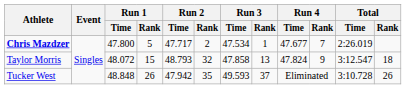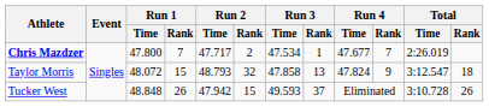 <table class=wikitable style=font-size:90%;text-align:center>
 <tr>
 <th rowspan=2>Athlete</th>
 <th rowspan=2>Event</th>
 <th colspan=2>Run 1</th>
 <th colspan=2>Run 2</th>
 <th colspan=2>Run 3</th>
 <th colspan=2>Run 4</th>
 <th colspan=2>Total</th>
 </tr>
 <tr style=font-size:95%>
 <th>Time</th>
 <th>Rank</th>
 <th>Time</th>
 <th>Rank</th>
 <th>Time</th>
 <th>Rank</th>
 <th>Time</th>
 <th>Rank</th>
 <th>Time</th>
 <th>Rank</th>
 </tr>
 <tr>
 <td align=left><strong><a href='#'>Chris Mazdzer</a></strong></td>
 <td style="text-align:left;" rowspan="3"><a href='#'>Singles</a></td>
 <td>47.800</td>
-<td>5</td>
+<td>7</td>
 <td>47.717</td>
 <td>2</td>
 <td>47.534</td>
 <td>1</td>
 <td>47.677</td>
 <td>7</td>
 <td>2:26.019</td>
 <td></td>
 </tr>
 <tr>
 <td align=left><a href='#'>Taylor Morris</a></td>
 <td>48.072</td>
 <td>15</td>
 <td>48.793</td>
 <td>32</td>
 <td>47.858</td>
 <td>13</td>
 <td>47.824</td>
 <td>9</td>
 <td>3:12.547</td>
 <td>18</td>
 </tr>
 <tr>
 <td align=left><a href='#'>Tucker West</a></td>
 <td>48.848</td>
 <td>26</td>
 <td>47.942</td>
-<td>35</td>
+<td>15</td>
 <td>49.593</td>
 <td>37</td>
 <td colspan=2>Eliminated</td>
 <td>3:10.728</td>
 <td>26</td>
 </tr>
 </table>
